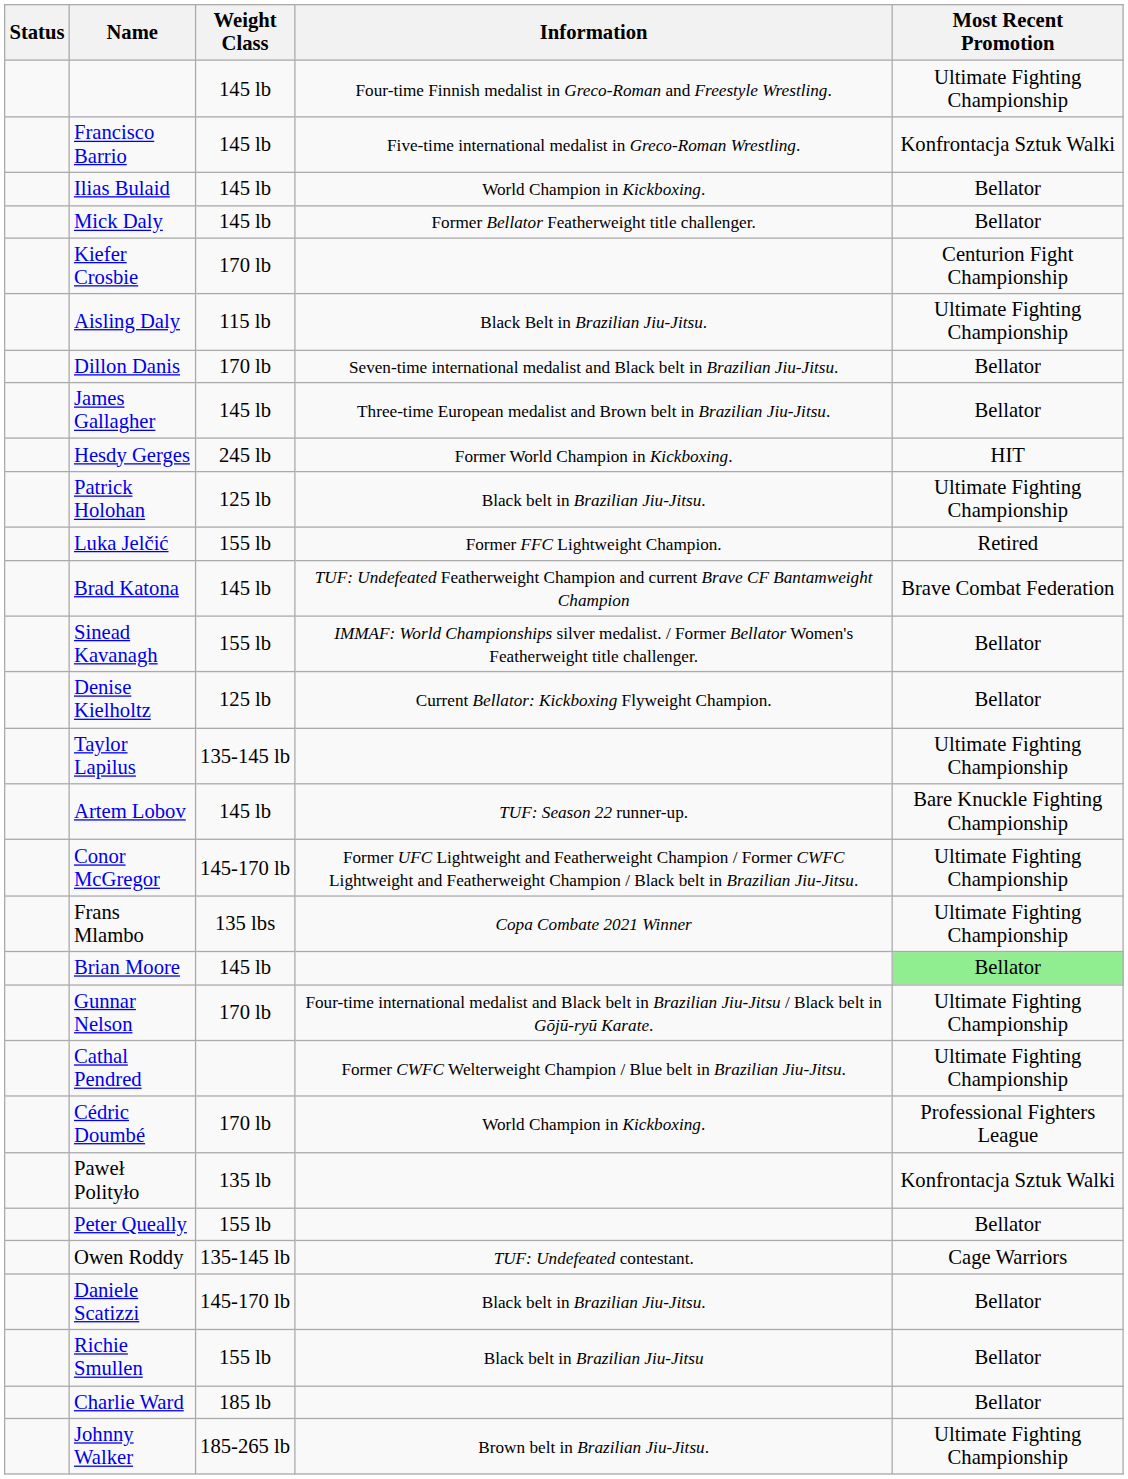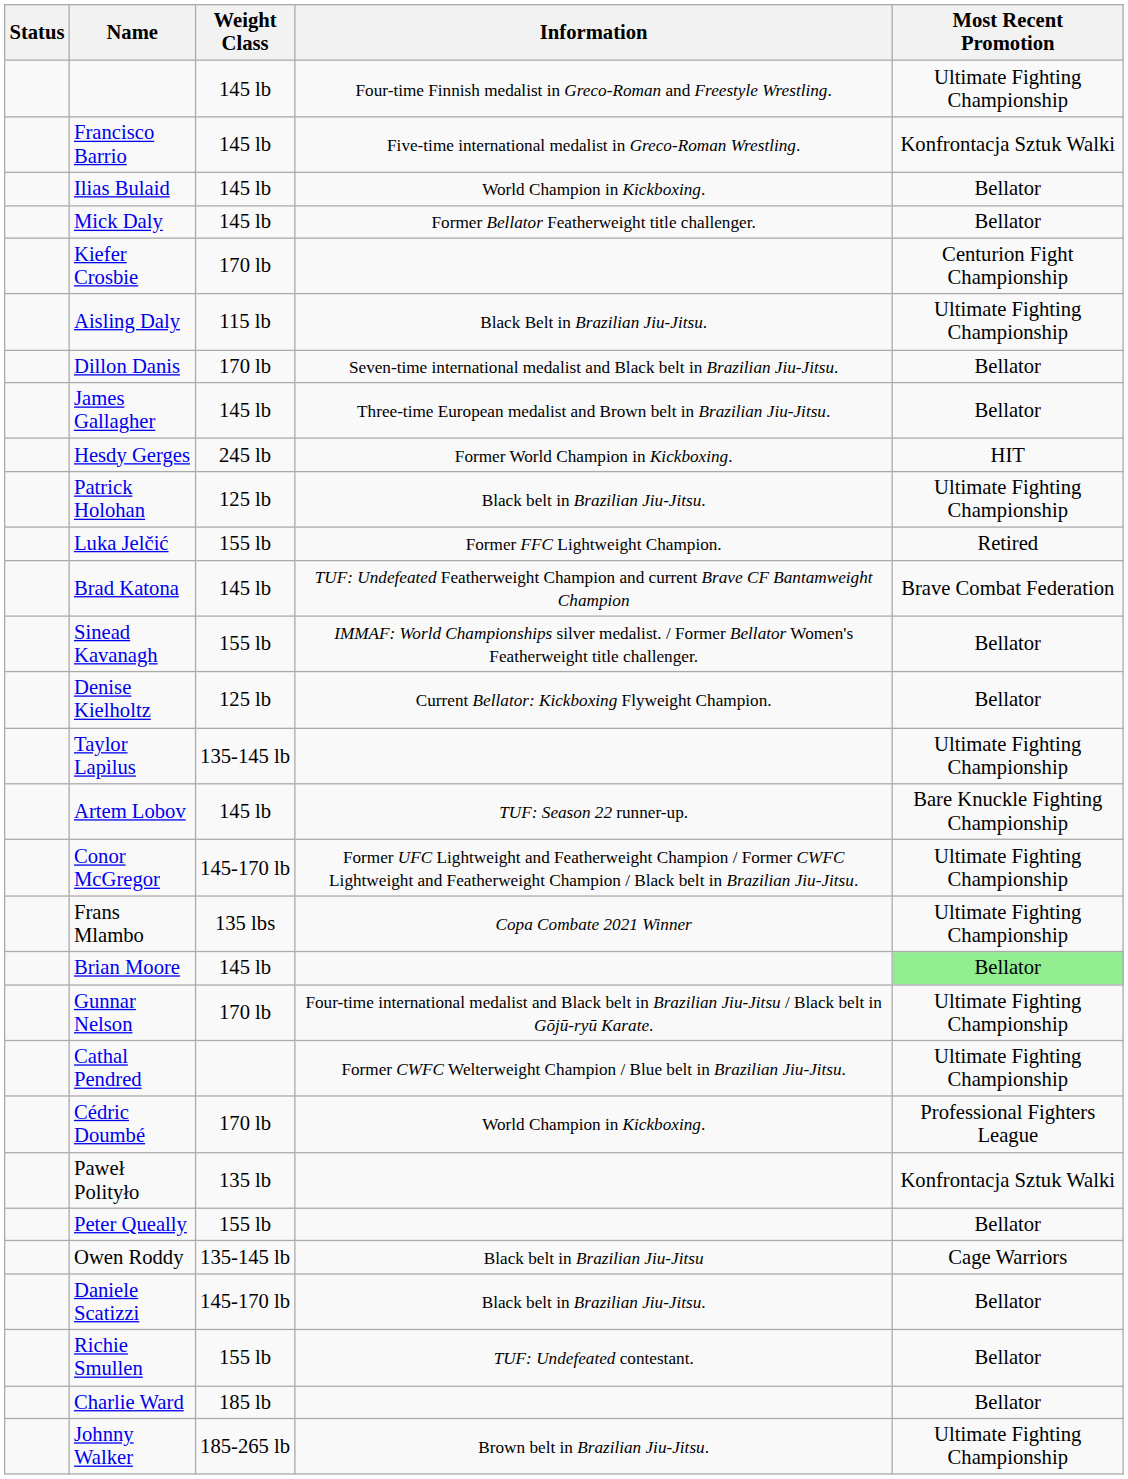 <table class="wikitable" style="text-align: center;">
 <tr>
 <th>Status</th>
 <th>Name</th>
 <th>Weight Class</th>
 <th>Information</th>
 <th>Most Recent<br>Promotion</th>
 </tr>
 <tr>
 <td></td>
 <td style="text-align:left;"></td>
 <td>145 lb</td>
 <td><small>Four-time Finnish medalist in <em>Greco-Roman</em> and <em>Freestyle Wrestling</em>.</small></td>
 <td>Ultimate Fighting Championship</td>
 </tr>
 <tr>
 <td></td>
 <td style="text-align:left;"> <a href='#'>Francisco Barrio</a></td>
 <td>145 lb</td>
 <td><small>Five-time international medalist in <em>Greco-Roman Wrestling</em>.</small></td>
 <td>Konfrontacja Sztuk Walki</td>
 </tr>
 <tr>
 <td></td>
 <td style="text-align:left;"> <a href='#'>Ilias Bulaid</a></td>
 <td>145 lb</td>
 <td><small>World Champion in <em>Kickboxing</em>.</small></td>
 <td>Bellator</td>
 </tr>
 <tr>
 <td></td>
 <td style="text-align:left;"> <a href='#'>Mick Daly</a></td>
 <td>145 lb</td>
 <td><small>Former <em>Bellator</em> Featherweight title challenger.</small></td>
 <td>Bellator</td>
 </tr>
 <tr>
 <td></td>
 <td style="text-align:left;"> <a href='#'>Kiefer Crosbie</a></td>
 <td>170 lb</td>
 <td></td>
 <td>Centurion Fight Championship</td>
 </tr>
 <tr>
 <td></td>
 <td style="text-align:left;"> <a href='#'>Aisling Daly</a></td>
 <td>115 lb</td>
 <td><small>Black Belt in <em>Brazilian Jiu-Jitsu</em>.</small></td>
 <td>Ultimate Fighting Championship</td>
 </tr>
 <tr>
 <td></td>
 <td style="text-align:left;"> <a href='#'>Dillon Danis</a></td>
 <td>170 lb</td>
 <td><small>Seven-time international medalist and Black belt in <em>Brazilian Jiu-Jitsu</em>.</small></td>
 <td>Bellator</td>
 </tr>
 <tr>
 <td></td>
 <td style="text-align:left;"> <a href='#'>James Gallagher</a></td>
 <td>145 lb</td>
 <td><small>Three-time European medalist and Brown belt in <em>Brazilian Jiu-Jitsu</em>.</small></td>
 <td>Bellator</td>
 </tr>
 <tr>
 <td></td>
 <td style="text-align:left;"> <a href='#'>Hesdy Gerges</a></td>
 <td>245 lb</td>
 <td><small>Former World Champion in <em>Kickboxing</em>.</small></td>
 <td>HIT</td>
 </tr>
 <tr>
 <td></td>
 <td style="text-align:left;"> <a href='#'>Patrick Holohan</a></td>
 <td>125 lb</td>
 <td><small>Black belt in <em>Brazilian Jiu-Jitsu</em>.</small></td>
 <td>Ultimate Fighting Championship</td>
 </tr>
 <tr>
 <td></td>
 <td style="text-align:left;"> <a href='#'>Luka Jelčić</a></td>
 <td>155 lb</td>
 <td><small>Former <em>FFC</em> Lightweight Champion.</small></td>
 <td>Retired</td>
 </tr>
 <tr>
 <td></td>
 <td style="text-align:left;"> <a href='#'>Brad Katona</a></td>
 <td>145 lb</td>
 <td><small><em>TUF: Undefeated</em> Featherweight Champion and current <em>Brave CF Bantamweight Champion</em></small></td>
 <td>Brave Combat Federation</td>
 </tr>
 <tr>
 <td></td>
 <td style="text-align:left;"> <a href='#'>Sinead Kavanagh</a></td>
 <td>155 lb</td>
 <td><small><em>IMMAF: World Championships</em> silver medalist. / Former <em>Bellator</em> Women's Featherweight title challenger.</small></td>
 <td>Bellator</td>
 </tr>
 <tr>
 <td></td>
 <td style="text-align:left;"> <a href='#'>Denise Kielholtz</a></td>
 <td>125 lb</td>
 <td><small>Current <em>Bellator:</em> <em>Kickboxing</em> Flyweight Champion.</small></td>
 <td>Bellator</td>
 </tr>
 <tr>
 <td></td>
 <td style="text-align:left;"> <a href='#'>Taylor Lapilus</a></td>
 <td>135-145 lb</td>
 <td></td>
 <td>Ultimate Fighting Championship</td>
 </tr>
 <tr>
 <td></td>
 <td style="text-align:left;"> <a href='#'>Artem Lobov</a></td>
 <td>145 lb</td>
 <td><small><em>TUF: Season 22</em> runner-up.</small></td>
 <td>Bare Knuckle Fighting Championship</td>
 </tr>
 <tr>
 <td></td>
 <td style="text-align:left;"> <a href='#'>Conor McGregor</a></td>
 <td>145-170 lb</td>
 <td><small>Former <em>UFC</em> Lightweight and Featherweight Champion / Former <em>CWFC</em> Lightweight and Featherweight Champion / Black belt in <em>Brazilian Jiu-Jitsu</em>.</small></td>
 <td>Ultimate Fighting Championship</td>
 </tr>
 <tr>
 <td></td>
 <td style="text-align:left;"> Frans Mlambo</td>
 <td>135 lbs</td>
 <td><small><em>Copa Combate 2021 Winner</em></small></td>
 <td>Ultimate Fighting Championship</td>
 </tr>
 <tr>
 <td></td>
 <td style="text-align:left;"> <a href='#'>Brian Moore</a></td>
 <td>145 lb</td>
 <td></td>
 <td style="background: lightgreen;">Bellator</td>
 </tr>
 <tr>
 <td></td>
 <td style="text-align:left;"> <a href='#'>Gunnar Nelson</a></td>
 <td>170 lb</td>
 <td><small>Four-time international medalist and Black belt in <em>Brazilian Jiu-Jitsu</em> / Black belt in <em>Gōjū-ryū Karate</em>.</small></td>
 <td>Ultimate Fighting Championship</td>
 </tr>
 <tr>
 <td></td>
 <td style="text-align:left;"> <a href='#'>Cathal Pendred</a></td>
 <td></td>
 <td><small>Former <em>CWFC</em> Welterweight Champion / Blue belt in <em>Brazilian Jiu-Jitsu</em>.</small></td>
 <td>Ultimate Fighting Championship</td>
 </tr>
 <tr>
 <td></td>
 <td style="text-align:left;"> <a href='#'>Cédric Doumbé</a></td>
 <td>170 lb</td>
 <td><small>World Champion in <em>Kickboxing</em>.</small></td>
 <td>Professional Fighters League</td>
 </tr>
 <tr>
 <td></td>
 <td style="text-align:left;"> Paweł Polityło</td>
 <td>135 lb</td>
 <td></td>
 <td>Konfrontacja Sztuk Walki</td>
 </tr>
 <tr>
 <td></td>
 <td style="text-align:left;"> <a href='#'>Peter Queally</a></td>
 <td>155 lb</td>
 <td></td>
 <td>Bellator</td>
 </tr>
 <tr>
 <td></td>
 <td style="text-align:left;"> Owen Roddy</td>
 <td>135-145 lb</td>
-<td><small><em>TUF: Undefeated</em> contestant.</small></td>
+<td><small>Black belt in <em>Brazilian Jiu-Jitsu</em></small></td>
 <td>Cage Warriors</td>
 </tr>
 <tr>
 <td></td>
 <td style="text-align:left;"> <a href='#'>Daniele Scatizzi</a></td>
 <td>145-170 lb</td>
 <td><small>Black belt in <em>Brazilian Jiu-Jitsu</em>.</small></td>
 <td>Bellator</td>
 </tr>
 <tr>
 <td></td>
 <td style="text-align:left;"> <a href='#'>Richie Smullen</a></td>
 <td>155 lb</td>
-<td><small>Black belt in <em>Brazilian Jiu-Jitsu</em></small></td>
+<td><small><em>TUF: Undefeated</em> contestant.</small></td>
 <td>Bellator</td>
 </tr>
 <tr>
 <td></td>
 <td style="text-align:left;"> <a href='#'>Charlie Ward</a></td>
 <td>185 lb</td>
 <td></td>
 <td>Bellator</td>
 </tr>
 <tr>
 <td></td>
 <td style="text-align:left;"> <a href='#'>Johnny Walker</a></td>
 <td>185-265 lb</td>
 <td><small>Brown belt in <em>Brazilian Jiu-Jitsu</em>.</small></td>
 <td>Ultimate Fighting Championship</td>
 </tr>
 </table>
